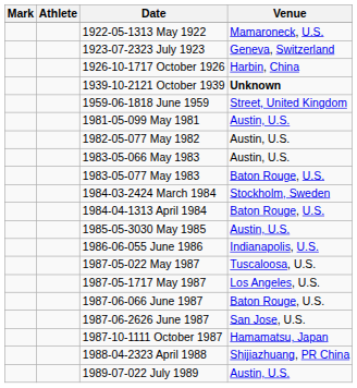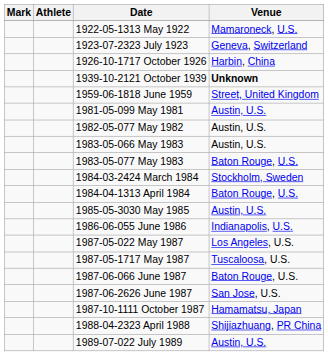 <table class="wikitable sortable">
 <tr>
 <th>Mark</th>
 <th>Athlete</th>
 <th>Date</th>
 <th>Venue</th>
 </tr>
 <tr valign="top">
 </tr>
 <tr>
 <td align=center><strong></strong></td>
 <td></td>
 <td><span>1922-05-13</span>13 May 1922</td>
 <td><a href='#'>Mamaroneck</a>, <a href='#'>U.S.</a></td>
 </tr>
 <tr>
 <td align=center><strong></strong></td>
 <td></td>
 <td><span>1923-07-23</span>23 July 1923</td>
 <td><a href='#'>Geneva</a>, <a href='#'>Switzerland</a></td>
 </tr>
 <tr>
 <td align=center><strong></strong></td>
 <td></td>
 <td><span>1926-10-17</span>17 October 1926</td>
 <td><a href='#'>Harbin</a>, <a href='#'>China</a></td>
 </tr>
 <tr>
 <td align=center><strong></strong></td>
 <td></td>
 <td><span>1939-10-21</span>21 October 1939</td>
 <td><strong>Unknown</strong></td>
 </tr>
 <tr>
 <td align=center><strong></strong></td>
 <td></td>
 <td><span>1959-06-18</span>18 June 1959</td>
 <td><a href='#'>Street, United Kingdom</a></td>
 </tr>
 <tr>
 <td align=center><strong></strong></td>
 <td></td>
 <td><span>1981-05-09</span>9 May 1981</td>
 <td><a href='#'>Austin, U.S.</a></td>
 </tr>
 <tr>
 <td align=center><strong></strong></td>
 <td></td>
 <td><span>1982-05-07</span>7 May 1982</td>
 <td>Austin, U.S.</td>
 </tr>
 <tr>
 <td align=center><strong></strong></td>
 <td></td>
 <td><span>1983-05-06</span>6 May 1983</td>
 <td>Austin, U.S.</td>
 </tr>
 <tr>
 <td align=center><strong></strong></td>
 <td></td>
 <td><span>1983-05-07</span>7 May 1983</td>
 <td><a href='#'>Baton Rouge</a>, <a href='#'>U.S.</a></td>
 </tr>
 <tr>
 <td align=center><strong></strong></td>
 <td></td>
 <td><span>1984-03-24</span>24 March 1984</td>
 <td><a href='#'>Stockholm, Sweden</a></td>
 </tr>
 <tr>
 <td align=center><strong></strong></td>
 <td></td>
 <td><span>1984-04-13</span>13 April 1984</td>
 <td><a href='#'>Baton Rouge</a>, <a href='#'>U.S.</a></td>
 </tr>
 <tr>
 <td align=center><strong></strong></td>
 <td></td>
 <td><span>1985-05-30</span>30 May 1985</td>
 <td><a href='#'>Austin, U.S.</a></td>
 </tr>
 <tr>
 <td align=center><strong></strong></td>
 <td></td>
 <td><span>1986-06-05</span>5 June 1986</td>
 <td><a href='#'>Indianapolis</a>, <a href='#'>U.S.</a></td>
 </tr>
 <tr>
 <td align=center><strong></strong></td>
 <td></td>
 <td><span>1987-05-02</span>2 May 1987</td>
-<td><a href='#'>Tuscaloosa</a>, U.S.</td>
+<td><a href='#'>Los Angeles</a>, U.S.</td>
 </tr>
 <tr>
 <td align=center><strong></strong></td>
 <td></td>
 <td><span>1987-05-17</span>17 May 1987</td>
-<td><a href='#'>Los Angeles</a>, U.S.</td>
+<td><a href='#'>Tuscaloosa</a>, U.S.</td>
 </tr>
 <tr>
 <td align=center><strong></strong></td>
 <td></td>
 <td><span>1987-06-06</span>6 June 1987</td>
 <td><a href='#'>Baton Rouge</a>, U.S.</td>
 </tr>
 <tr>
 <td align=center><strong></strong></td>
 <td></td>
 <td><span>1987-06-26</span>26 June 1987</td>
 <td><a href='#'>San Jose</a>, U.S.</td>
 </tr>
 <tr>
 <td align=center><strong></strong></td>
 <td></td>
 <td><span>1987-10-11</span>11 October 1987</td>
 <td><a href='#'>Hamamatsu, Japan</a></td>
 </tr>
 <tr>
 <td align=center><strong></strong></td>
 <td></td>
 <td><span>1988-04-23</span>23 April 1988</td>
 <td><a href='#'>Shijiazhuang</a>, <a href='#'>PR China</a></td>
 </tr>
 <tr>
 <td align=center><strong></strong></td>
 <td></td>
 <td><span>1989-07-02</span>2 July 1989</td>
 <td><a href='#'>Austin, U.S.</a></td>
 </tr>
 </table>
